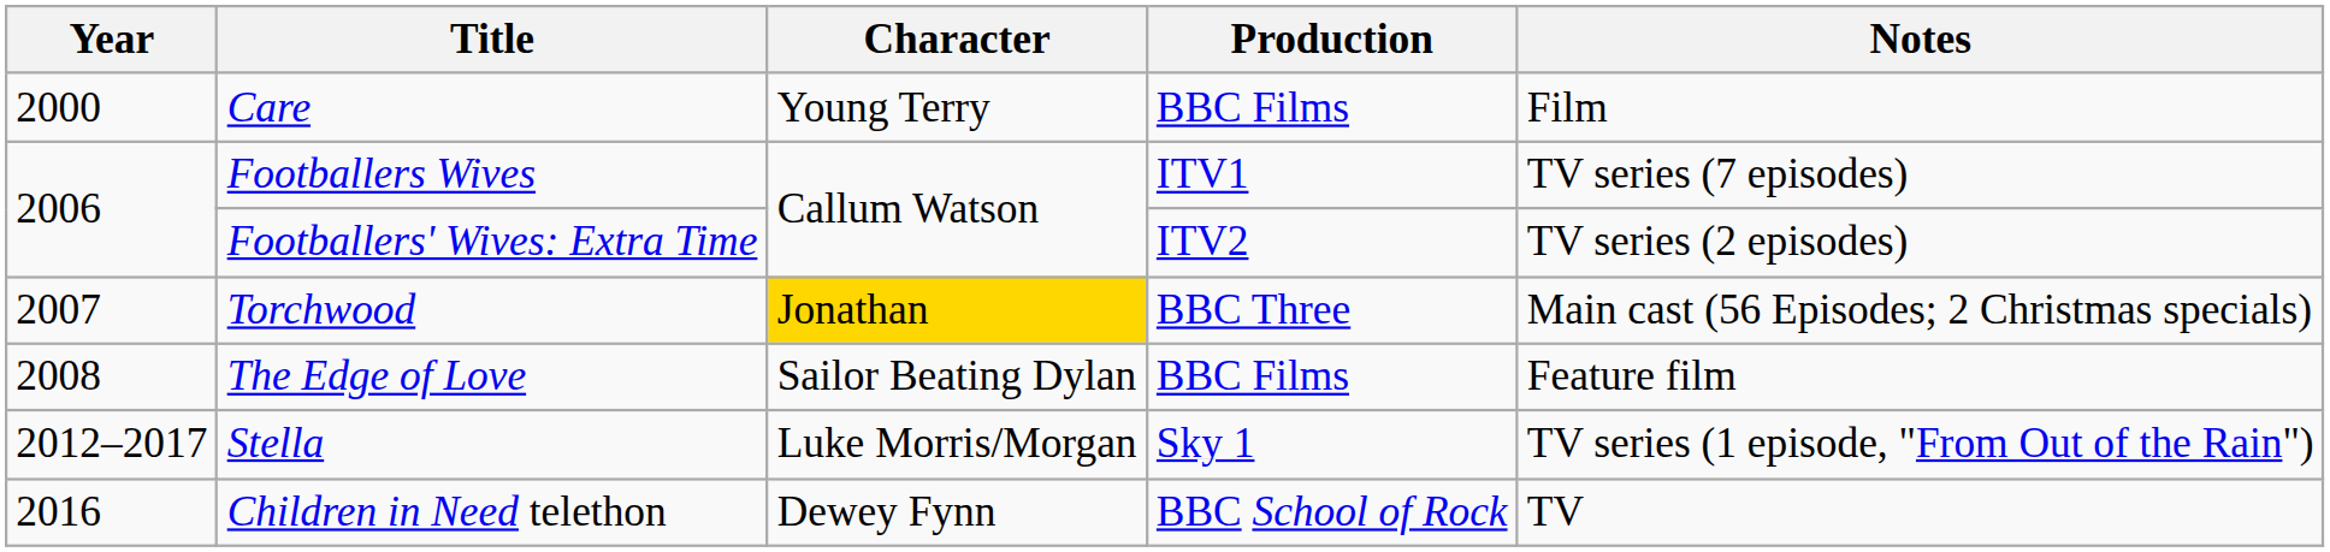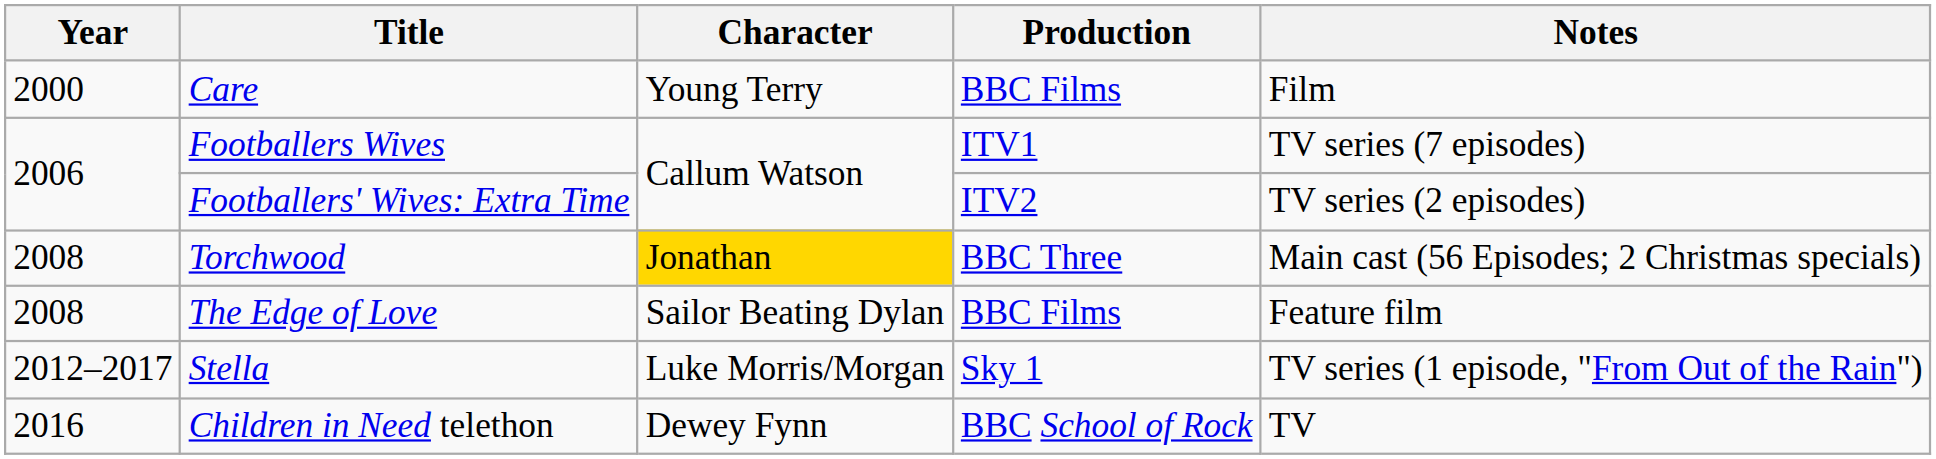 <table class="wikitable">
 <tr>
 <th scope="col">Year</th>
 <th scope="col">Title</th>
 <th scope="col">Character</th>
 <th scope="col">Production</th>
 <th scope="col">Notes</th>
 </tr>
 <tr>
 <td>2000</td>
 <td><em><a href='#'>Care</a></em></td>
 <td>Young Terry</td>
 <td><a href='#'>BBC Films</a></td>
 <td>Film</td>
 </tr>
 <tr>
 <td rowspan=2>2006</td>
 <td><em><a href='#'>Footballers Wives</a></em></td>
 <td rowspan=2>Callum Watson</td>
 <td><a href='#'>ITV1</a></td>
 <td>TV series (7 episodes)</td>
 </tr>
 <tr>
 <td><em><a href='#'>Footballers' Wives: Extra Time</a></em></td>
 <td><a href='#'>ITV2</a></td>
 <td>TV series (2 episodes)</td>
 </tr>
 <tr>
-<td>2007</td>
+<td>2008</td>
 <td><em><a href='#'>Torchwood</a></em></td>
 <td style="background: gold;">Jonathan</td>
 <td><a href='#'>BBC Three</a></td>
 <td>Main cast (56 Episodes; 2 Christmas specials)</td>
 </tr>
 <tr>
 <td>2008</td>
 <td><em><a href='#'>The Edge of Love</a></em></td>
 <td>Sailor Beating Dylan</td>
 <td><a href='#'>BBC Films</a></td>
 <td>Feature film</td>
 </tr>
 <tr>
 <td>2012–2017</td>
 <td><em><a href='#'>Stella</a></em></td>
 <td>Luke Morris/Morgan</td>
 <td><a href='#'>Sky 1</a></td>
 <td>TV series (1 episode, "<a href='#'>From Out of the Rain</a>")</td>
 </tr>
 <tr>
 <td>2016</td>
 <td><em><a href='#'>Children in Need</a></em> telethon</td>
 <td>Dewey Fynn</td>
 <td><a href='#'>BBC</a> <em><a href='#'>School of Rock</a></em></td>
 <td>TV</td>
 </tr>
 </table>
